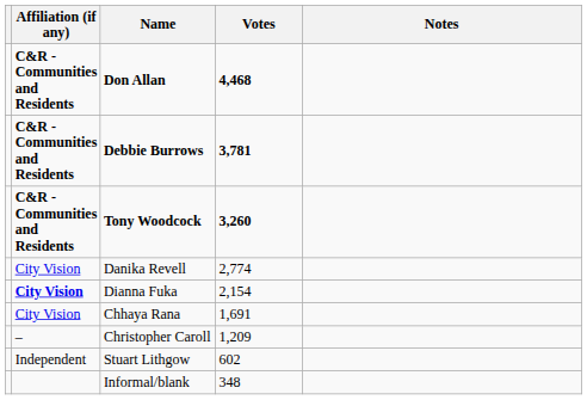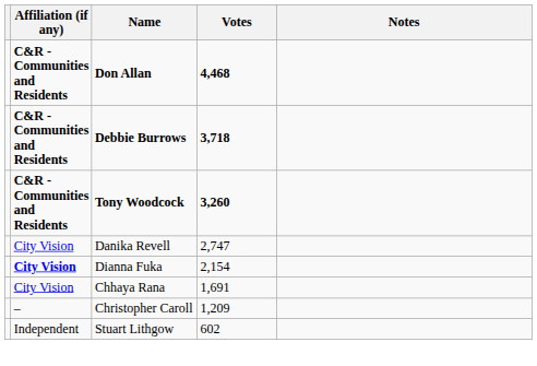 <table class="wikitable" style="width:51%;">
 <tr>
 <th style="width:1%;"></th>
 <th style="width:15%;">Affiliation (if any)</th>
 <th style="width:20%;">Name</th>
 <th style="width:15%;">Votes</th>
 <th>Notes</th>
 </tr>
 <tr>
 <td bgcolor=></td>
 <td><strong>C&R - Communities and Residents</strong></td>
 <td><strong>Don Allan</strong></td>
 <td><strong>4,468</strong></td>
 <td></td>
 </tr>
 <tr>
 <td bgcolor=></td>
 <td><strong>C&R - Communities and Residents</strong></td>
 <td><strong>Debbie Burrows</strong></td>
-<td><strong>3,781</strong></td>
+<td><strong>3,718</strong></td>
 <td></td>
 </tr>
 <tr>
 <td bgcolor=></td>
 <td><strong>C&R - Communities and Residents</strong></td>
 <td><strong>Tony Woodcock</strong></td>
 <td><strong>3,260</strong></td>
 <td></td>
 </tr>
 <tr>
 <td bgcolor=></td>
 <td><a href='#'>City Vision</a></td>
 <td>Danika Revell</td>
-<td>2,774</td>
+<td>2,747</td>
 <td></td>
 </tr>
 <tr>
 <td bgcolor=></td>
 <td><strong><a href='#'>City Vision</a></strong></td>
 <td>Dianna Fuka</td>
 <td>2,154</td>
 <td></td>
 </tr>
 <tr>
 <td bgcolor=></td>
 <td><a href='#'>City Vision</a></td>
 <td>Chhaya Rana</td>
 <td>1,691</td>
 <td></td>
 </tr>
 <tr>
 <td bgcolor=></td>
 <td>–</td>
 <td>Christopher Caroll</td>
 <td>1,209</td>
 <td></td>
 </tr>
 <tr>
 <td bgcolor=></td>
 <td>Independent</td>
 <td>Stuart Lithgow</td>
 <td>602</td>
 <td></td>
 </tr>
-<tr>
-<td></td>
-<td></td>
-<td>Informal/blank</td>
-<td>348</td>
-<td></td>
-</tr>
 </table>
